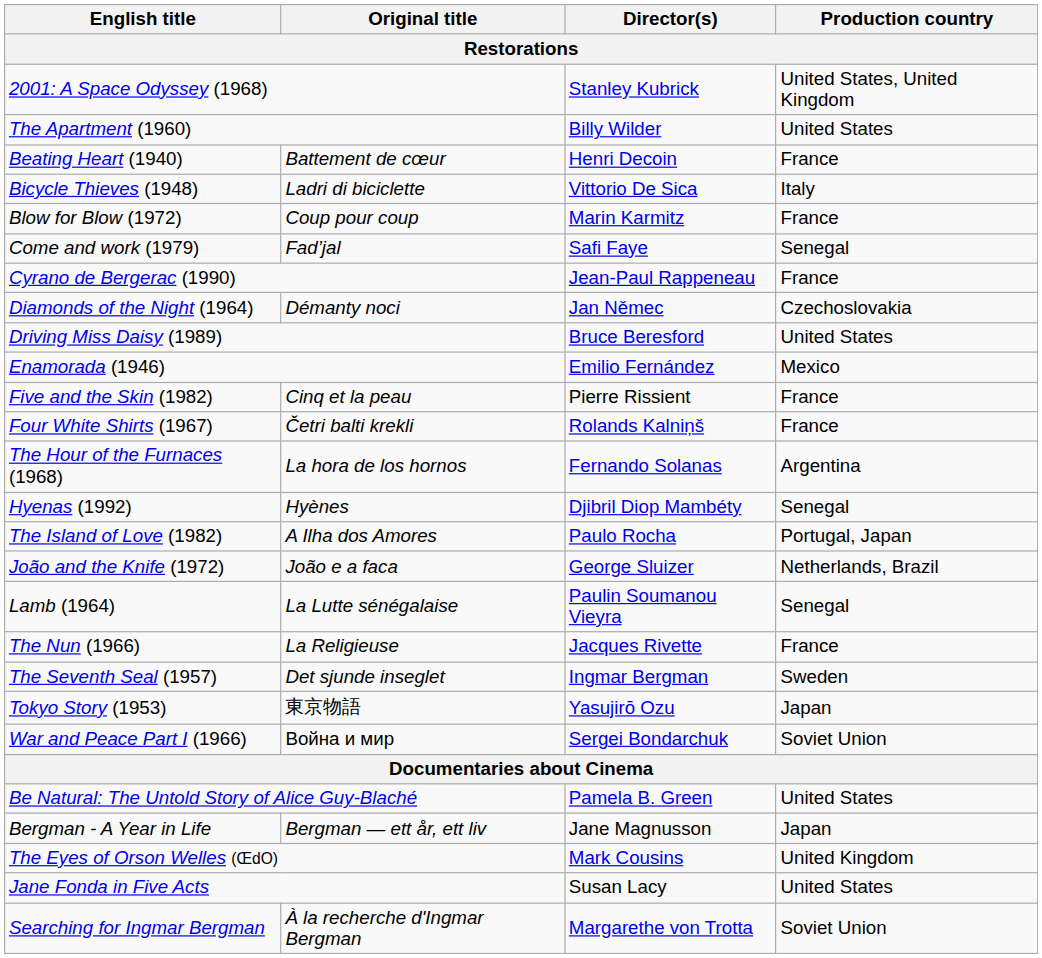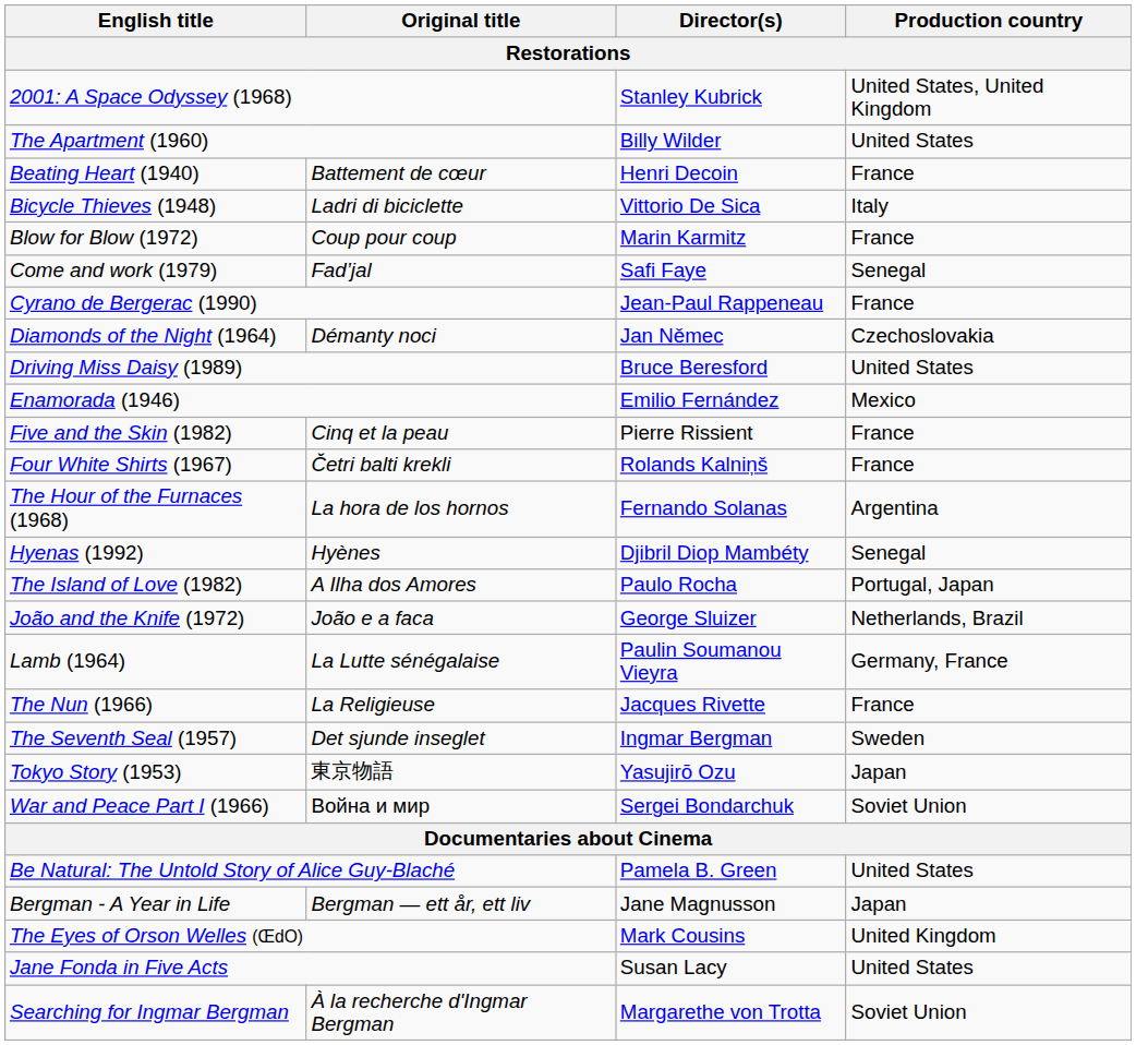 <table class="wikitable" style="width:100%; margin-bottom:4px" cellpadding="5">
 <tr>
 <th scope="col">English title</th>
 <th scope="col">Original title</th>
 <th scope="col">Director(s)</th>
 <th scope="col">Production country</th>
 </tr>
 <tr>
 <th colspan="4">Restorations</th>
 </tr>
 <tr>
 <td colspan="2"><em><a href='#'>2001: A Space Odyssey</a></em> (1968)</td>
 <td><a href='#'>Stanley Kubrick</a></td>
 <td>United States, United Kingdom</td>
 </tr>
 <tr>
 <td colspan="2"><em><a href='#'>The Apartment</a></em> (1960)</td>
 <td><a href='#'>Billy Wilder</a></td>
 <td>United States</td>
 </tr>
 <tr>
 <td><em><a href='#'>Beating Heart</a></em> (1940)</td>
 <td><em>Battement de cœur</em></td>
 <td><a href='#'>Henri Decoin</a></td>
 <td>France</td>
 </tr>
 <tr>
 <td><em><a href='#'>Bicycle Thieves</a></em> (1948)</td>
 <td><em>Ladri di biciclette</em></td>
 <td><a href='#'>Vittorio De Sica</a></td>
 <td>Italy</td>
 </tr>
 <tr>
 <td><em>Blow for Blow</em> (1972)</td>
 <td><em>Coup pour coup</em></td>
 <td><a href='#'>Marin Karmitz</a></td>
 <td>France</td>
 </tr>
 <tr>
 <td><em>Come and work</em> (1979)</td>
 <td><em>Fad’jal</em></td>
 <td><a href='#'>Safi Faye</a></td>
 <td>Senegal</td>
 </tr>
 <tr>
 <td colspan="2"><em><a href='#'>Cyrano de Bergerac</a></em> (1990)</td>
 <td><a href='#'>Jean-Paul Rappeneau</a></td>
 <td>France</td>
 </tr>
 <tr>
 <td><em><a href='#'>Diamonds of the Night</a></em> (1964)</td>
 <td><em>Démanty noci</em></td>
 <td><a href='#'>Jan Němec</a></td>
 <td>Czechoslovakia</td>
 </tr>
 <tr>
 <td colspan="2"><em><a href='#'>Driving Miss Daisy</a></em> (1989)</td>
 <td><a href='#'>Bruce Beresford</a></td>
 <td>United States</td>
 </tr>
 <tr>
 <td colspan="2"><em><a href='#'>Enamorada</a></em> (1946)</td>
 <td><a href='#'>Emilio Fernández</a></td>
 <td>Mexico</td>
 </tr>
 <tr>
 <td><em><a href='#'>Five and the Skin</a></em> (1982)</td>
 <td><em>Cinq et la peau</em></td>
 <td>Pierre Rissient</td>
 <td>France</td>
 </tr>
 <tr>
 <td><em><a href='#'>Four White Shirts</a></em> (1967)</td>
 <td><em>Četri balti krekli</em></td>
 <td><a href='#'>Rolands Kalniņš</a></td>
 <td>France</td>
 </tr>
 <tr>
 <td><em><a href='#'>The Hour of the Furnaces</a></em> (1968)</td>
 <td><em>La hora de los hornos</em></td>
 <td><a href='#'>Fernando Solanas</a></td>
 <td>Argentina</td>
 </tr>
 <tr>
 <td><em><a href='#'>Hyenas</a></em> (1992)</td>
 <td><em>Hyènes</em></td>
 <td><a href='#'>Djibril Diop Mambéty</a></td>
 <td>Senegal</td>
 </tr>
 <tr>
 <td><em><a href='#'>The Island of Love</a></em> (1982)</td>
 <td><em>A Ilha dos Amores</em></td>
 <td><a href='#'>Paulo Rocha</a></td>
 <td>Portugal, Japan</td>
 </tr>
 <tr>
 <td><em><a href='#'>João and the Knife</a></em> (1972)</td>
 <td><em>João e a faca</em></td>
 <td><a href='#'>George Sluizer</a></td>
 <td>Netherlands, Brazil</td>
 </tr>
 <tr>
 <td><em>Lamb</em> (1964)</td>
 <td><em>La Lutte sénégalaise</em></td>
 <td><a href='#'>Paulin Soumanou Vieyra</a></td>
-<td>Senegal</td>
+<td>Germany, France</td>
 </tr>
 <tr>
 <td><em><a href='#'>The Nun</a></em> (1966)</td>
 <td><em>La Religieuse</em></td>
 <td><a href='#'>Jacques Rivette</a></td>
 <td>France</td>
 </tr>
 <tr>
 <td><em><a href='#'>The Seventh Seal</a></em> (1957)</td>
 <td><em>Det sjunde inseglet</em></td>
 <td><a href='#'>Ingmar Bergman</a></td>
 <td>Sweden</td>
 </tr>
 <tr>
 <td><em><a href='#'>Tokyo Story</a></em> (1953)</td>
 <td>東京物語</td>
 <td><a href='#'>Yasujirō Ozu</a></td>
 <td>Japan</td>
 </tr>
 <tr>
 <td><em><a href='#'>War and Peace Part I</a></em> (1966)</td>
 <td>Война и мир</td>
 <td><a href='#'>Sergei Bondarchuk</a></td>
 <td>Soviet Union</td>
 </tr>
 <tr>
 <th colspan="4">Documentaries about Cinema</th>
 </tr>
 <tr>
 <td colspan="2"><em><a href='#'>Be Natural: The Untold Story of Alice Guy-Blaché</a></em></td>
 <td><a href='#'>Pamela B. Green</a></td>
 <td>United States</td>
 </tr>
 <tr>
 <td><em>Bergman - A Year in Life</em></td>
 <td><em>Bergman — ett år, ett liv</em></td>
 <td>Jane Magnusson</td>
 <td>Japan</td>
 </tr>
 <tr>
 <td colspan="2"><em><a href='#'>The Eyes of Orson Welles</a></em> <small>(ŒdO)</small></td>
 <td><a href='#'>Mark Cousins</a></td>
 <td>United Kingdom</td>
 </tr>
 <tr>
 <td colspan="2"><em><a href='#'>Jane Fonda in Five Acts</a></em></td>
 <td>Susan Lacy</td>
 <td>United States</td>
 </tr>
 <tr>
 <td><em><a href='#'>Searching for Ingmar Bergman</a></em></td>
 <td><em>À la recherche d'Ingmar Bergman</em></td>
 <td><a href='#'>Margarethe von Trotta</a></td>
 <td>Soviet Union</td>
 </tr>
 </table>
